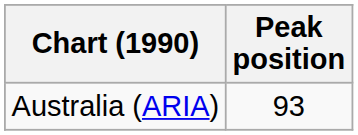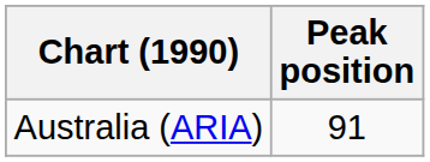 <table class="wikitable sortable">
 <tr>
 <th align="left">Chart (1990)</th>
 <th align="left">Peak<br>position</th>
 </tr>
 <tr>
 <td align="left">Australia (<a href='#'>ARIA</a>)</td>
-<td align="center">93</td>
+<td align="center">91</td>
 </tr>
 </table>
